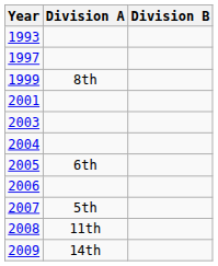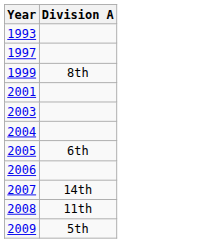 <table class="wikitable" style="text-align:center">
 <tr>
 <th>Year</th>
 <th>Division A</th>
-<th>Division B</th>
 </tr>
 <tr>
 <td><a href='#'>1993</a></td>
-<td></td>
 <td></td>
 </tr>
 <tr>
 <td><a href='#'>1997</a></td>
 <td></td>
-<td></td>
 </tr>
 <tr>
 <td><a href='#'>1999</a></td>
 <td>8th</td>
-<td></td>
 </tr>
 <tr>
 <td><a href='#'>2001</a></td>
-<td></td>
 <td></td>
 </tr>
 <tr>
 <td><a href='#'>2003</a></td>
 <td></td>
-<td></td>
 </tr>
 <tr>
 <td><a href='#'>2004</a></td>
-<td></td>
 <td></td>
 </tr>
 <tr>
 <td><a href='#'>2005</a></td>
 <td>6th</td>
-<td></td>
 </tr>
 <tr>
 <td><a href='#'>2006</a></td>
 <td></td>
-<td></td>
 </tr>
 <tr>
 <td><a href='#'>2007</a></td>
-<td>5th</td>
-<td></td>
+<td>14th</td>
 </tr>
 <tr>
 <td><a href='#'>2008</a></td>
 <td>11th</td>
-<td></td>
 </tr>
 <tr>
 <td><a href='#'>2009</a></td>
-<td>14th</td>
-<td></td>
+<td>5th</td>
 </tr>
 </table>
